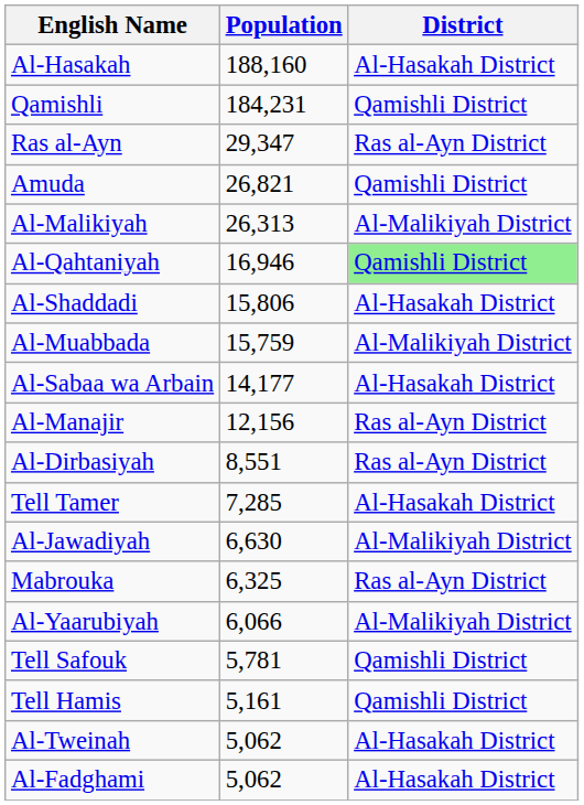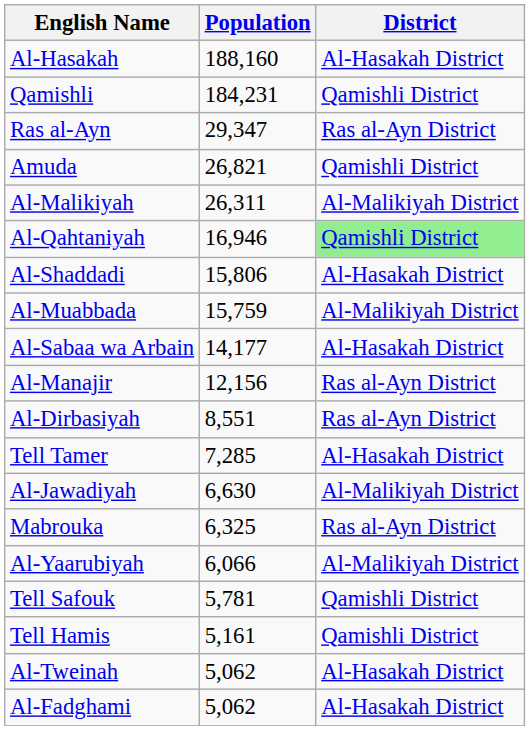 <table class="wikitable sortable">
 <tr>
 <th>English Name</th>
 <th><a href='#'>Population</a></th>
 <th><a href='#'>District</a></th>
 </tr>
 <tr>
 <td><a href='#'>Al-Hasakah</a></td>
 <td>188,160</td>
 <td><a href='#'>Al-Hasakah District</a></td>
 </tr>
 <tr>
 <td><a href='#'>Qamishli</a></td>
 <td>184,231</td>
 <td><a href='#'>Qamishli District</a></td>
 </tr>
 <tr>
 <td><a href='#'>Ras al-Ayn</a></td>
 <td>29,347</td>
 <td><a href='#'>Ras al-Ayn District</a></td>
 </tr>
 <tr>
 <td><a href='#'>Amuda</a></td>
 <td>26,821</td>
 <td><a href='#'>Qamishli District</a></td>
 </tr>
 <tr>
 <td><a href='#'>Al-Malikiyah</a></td>
-<td>26,313</td>
+<td>26,311</td>
 <td><a href='#'>Al-Malikiyah District</a></td>
 </tr>
 <tr>
 <td><a href='#'>Al-Qahtaniyah</a></td>
 <td>16,946</td>
 <td style="background: lightgreen;"><a href='#'>Qamishli District</a></td>
 </tr>
 <tr>
 <td><a href='#'>Al-Shaddadi</a></td>
 <td>15,806</td>
 <td><a href='#'>Al-Hasakah District</a></td>
 </tr>
 <tr>
 <td><a href='#'>Al-Muabbada</a></td>
 <td>15,759</td>
 <td><a href='#'>Al-Malikiyah District</a></td>
 </tr>
 <tr>
 <td><a href='#'>Al-Sabaa wa Arbain</a></td>
 <td>14,177</td>
 <td><a href='#'>Al-Hasakah District</a></td>
 </tr>
 <tr>
 <td><a href='#'>Al-Manajir</a></td>
 <td>12,156</td>
 <td><a href='#'>Ras al-Ayn District</a></td>
 </tr>
 <tr>
 <td><a href='#'>Al-Dirbasiyah</a></td>
 <td>8,551</td>
 <td><a href='#'>Ras al-Ayn District</a></td>
 </tr>
 <tr>
 <td><a href='#'>Tell Tamer</a></td>
 <td>7,285</td>
 <td><a href='#'>Al-Hasakah District</a></td>
 </tr>
 <tr>
 <td><a href='#'>Al-Jawadiyah</a></td>
 <td>6,630</td>
 <td><a href='#'>Al-Malikiyah District</a></td>
 </tr>
 <tr>
 <td><a href='#'>Mabrouka</a></td>
 <td>6,325</td>
 <td><a href='#'>Ras al-Ayn District</a></td>
 </tr>
 <tr>
 <td><a href='#'>Al-Yaarubiyah</a></td>
 <td>6,066</td>
 <td><a href='#'>Al-Malikiyah District</a></td>
 </tr>
 <tr>
 <td><a href='#'>Tell Safouk</a></td>
 <td>5,781</td>
 <td><a href='#'>Qamishli District</a></td>
 </tr>
 <tr>
 <td><a href='#'>Tell Hamis</a></td>
 <td>5,161</td>
 <td><a href='#'>Qamishli District</a></td>
 </tr>
 <tr>
 <td><a href='#'>Al-Tweinah</a></td>
 <td>5,062</td>
 <td><a href='#'>Al-Hasakah District</a></td>
 </tr>
 <tr>
 <td><a href='#'>Al-Fadghami</a></td>
 <td>5,062</td>
 <td><a href='#'>Al-Hasakah District</a></td>
 </tr>
 <tr>
 </tr>
 </table>
